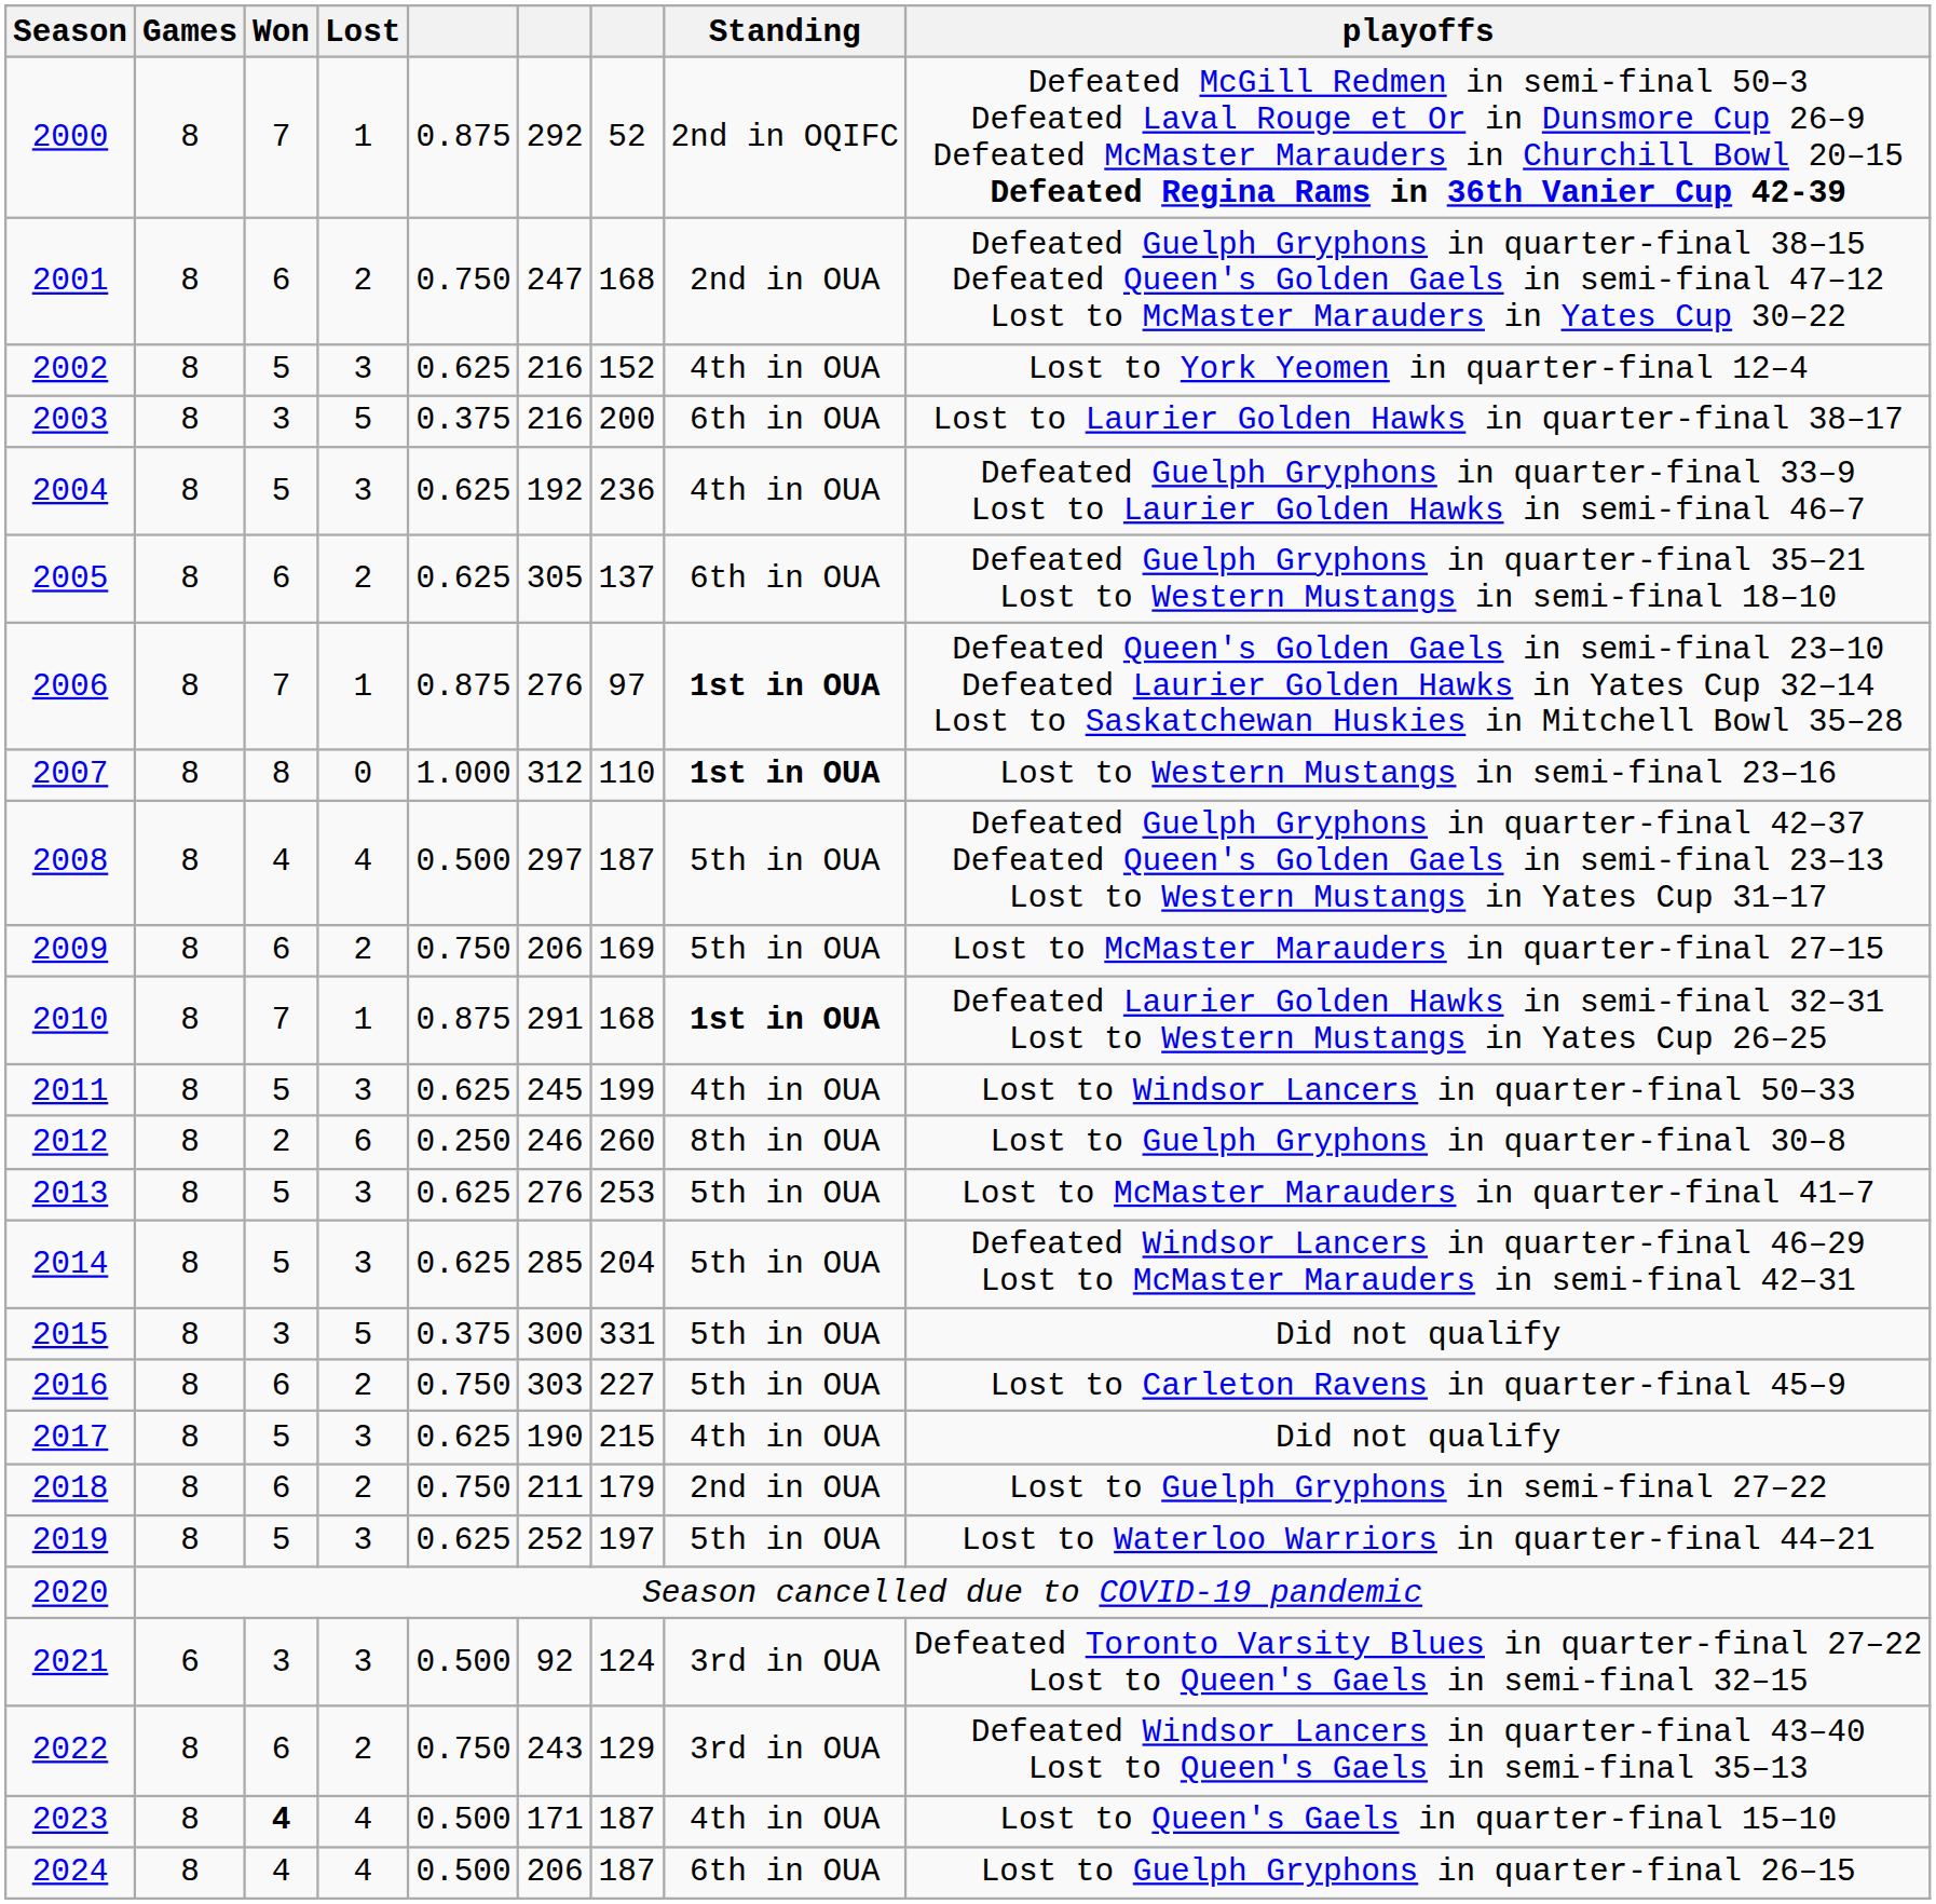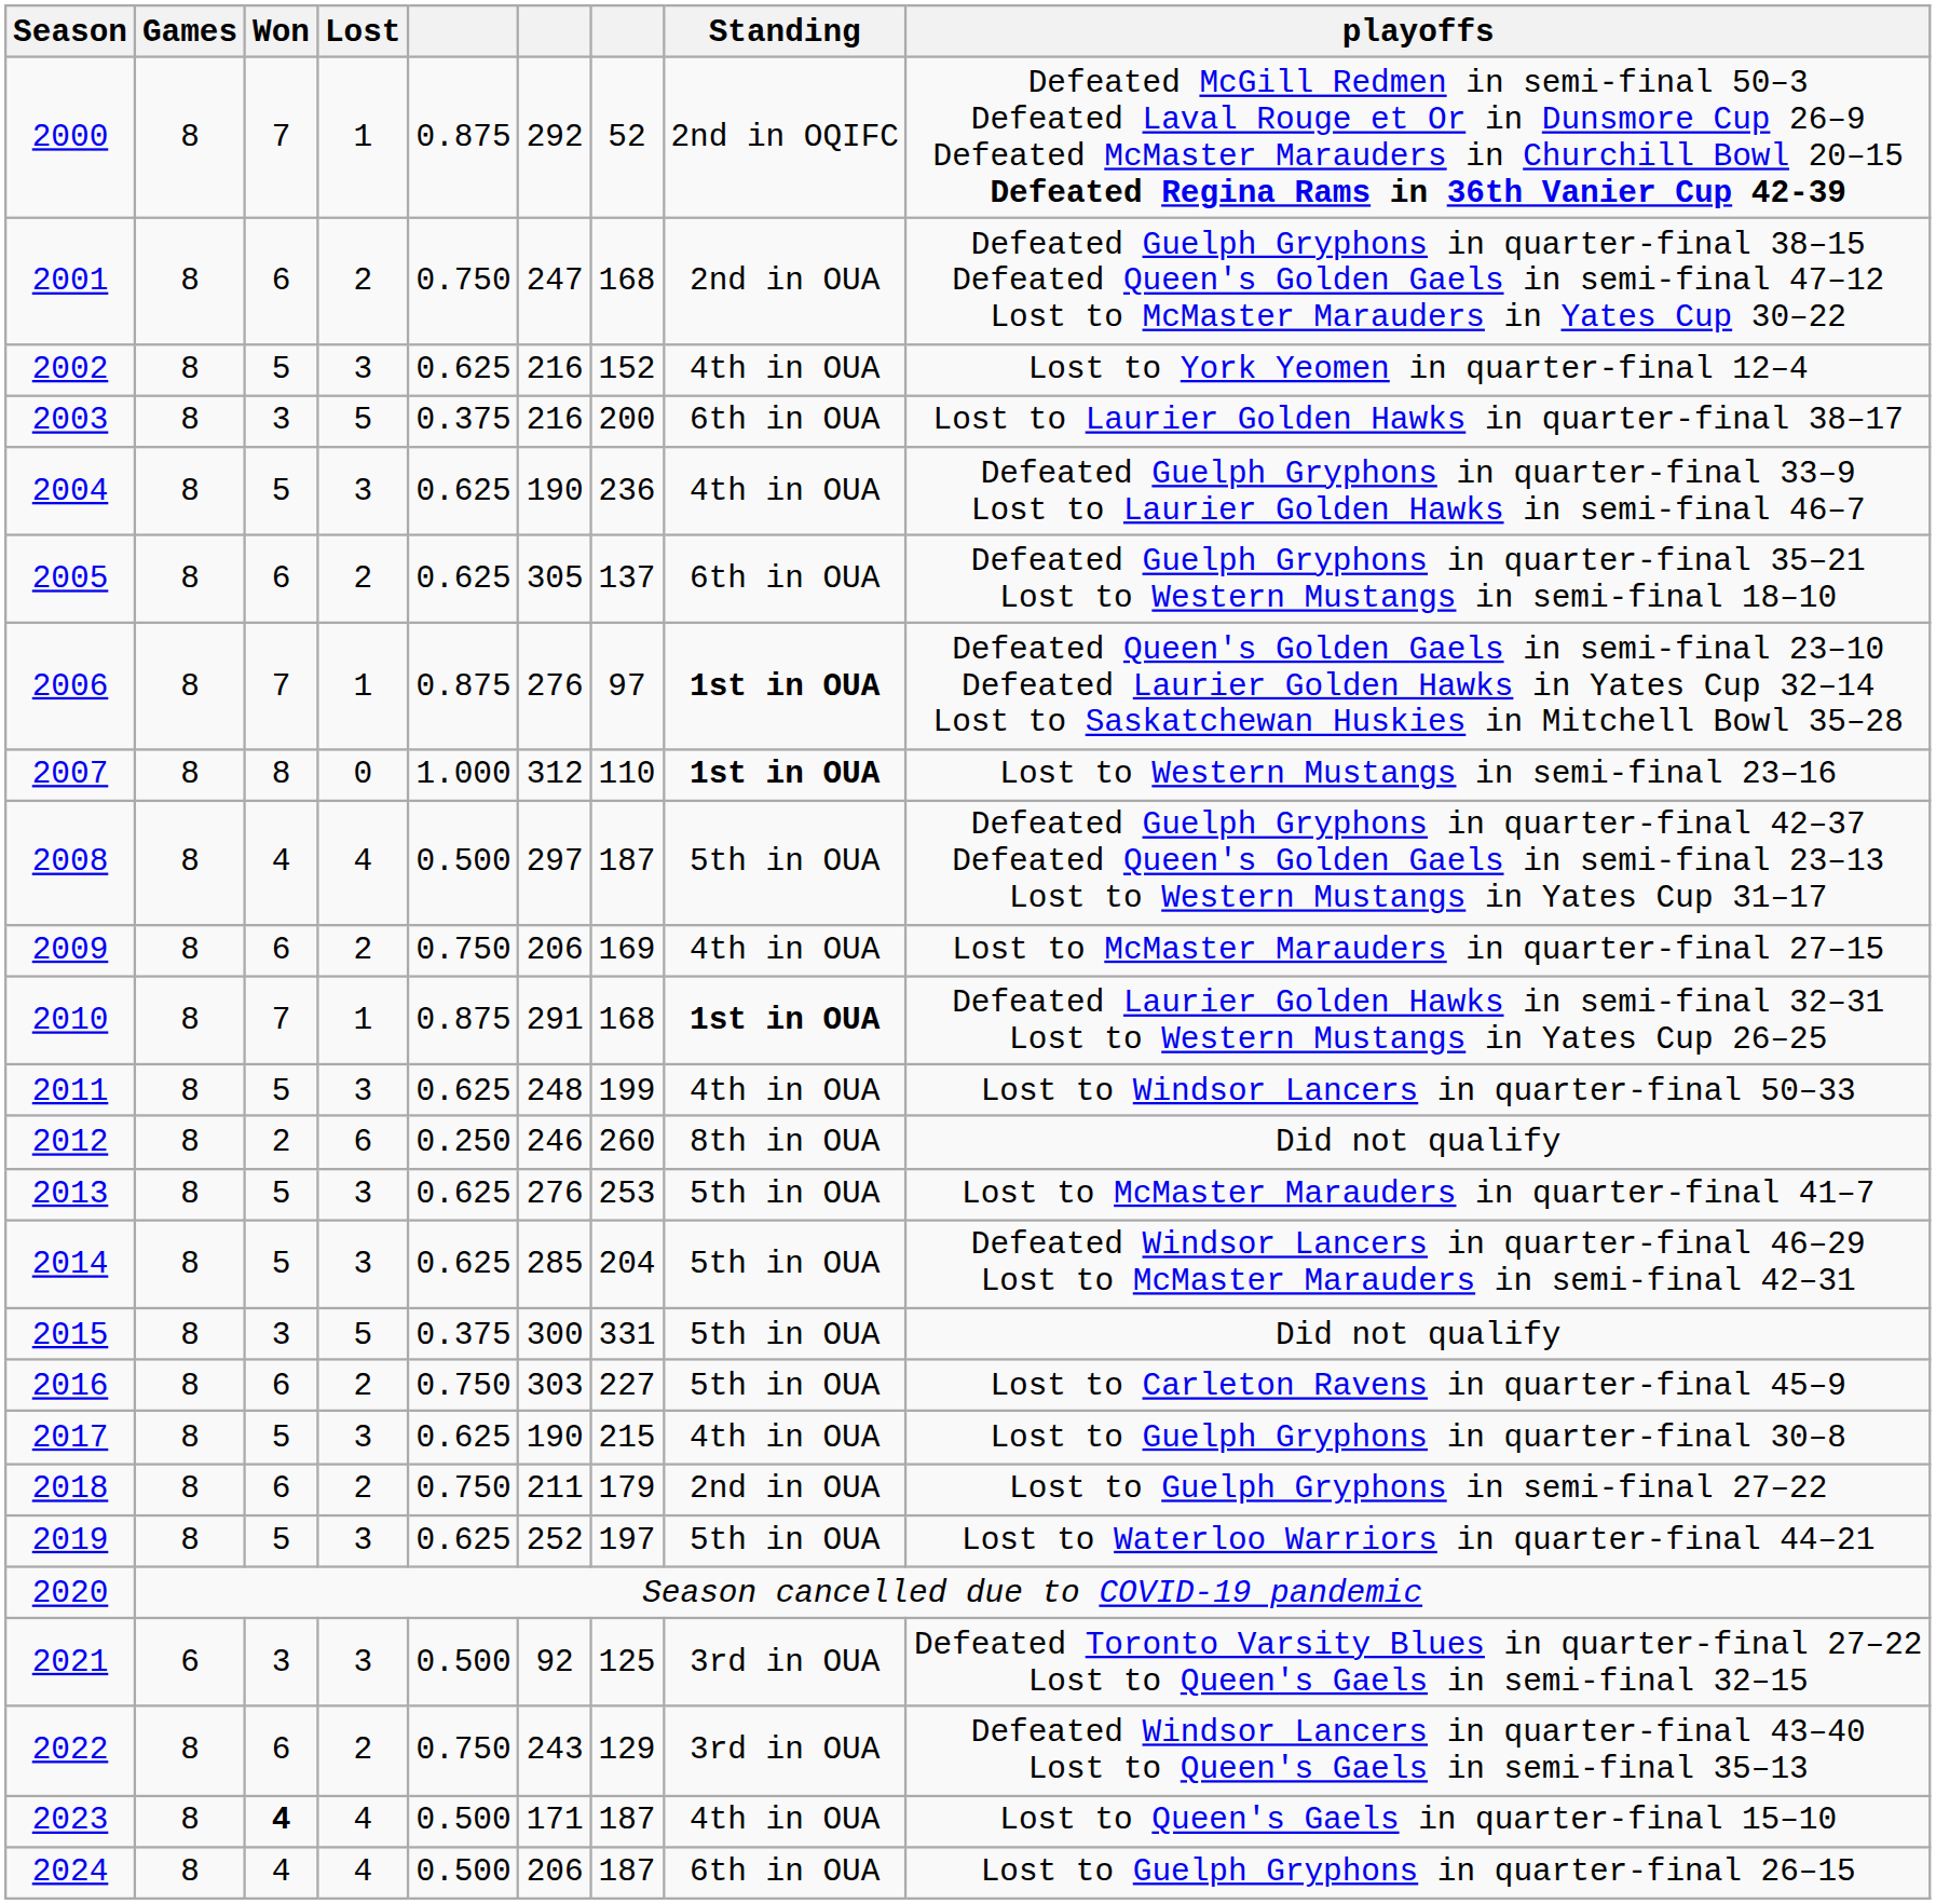 <table class="wikitable" style="text-align:center">
 <tr>
 <th>Season</th>
 <th>Games</th>
 <th>Won</th>
 <th>Lost</th>
 <th></th>
 <th></th>
 <th></th>
 <th>Standing</th>
 <th>playoffs</th>
 </tr>
 <tr align="center">
 <td><a href='#'>2000</a></td>
 <td>8</td>
 <td>7</td>
 <td>1</td>
 <td>0.875</td>
 <td>292</td>
 <td>52</td>
 <td>2nd in OQIFC</td>
 <td>Defeated <a href='#'>McGill Redmen</a> in semi-final 50–3<br>Defeated <a href='#'>Laval Rouge et Or</a> in <a href='#'>Dunsmore Cup</a> 26–9<br>Defeated <a href='#'>McMaster Marauders</a> in <a href='#'>Churchill Bowl</a> 20–15<br><strong>Defeated <a href='#'>Regina Rams</a> in <a href='#'>36th Vanier Cup</a> 42-39</strong></td>
 </tr>
 <tr align="center">
 <td><a href='#'>2001</a></td>
 <td>8</td>
 <td>6</td>
 <td>2</td>
 <td>0.750</td>
 <td>247</td>
 <td>168</td>
 <td>2nd in OUA</td>
 <td>Defeated <a href='#'>Guelph Gryphons</a> in quarter-final 38–15<br>Defeated <a href='#'>Queen's Golden Gaels</a> in semi-final 47–12<br>Lost to <a href='#'>McMaster Marauders</a> in <a href='#'>Yates Cup</a> 30–22</td>
 </tr>
 <tr align="center">
 <td><a href='#'>2002</a></td>
 <td>8</td>
 <td>5</td>
 <td>3</td>
 <td>0.625</td>
 <td>216</td>
 <td>152</td>
 <td>4th in OUA</td>
 <td>Lost to <a href='#'>York Yeomen</a> in quarter-final 12–4</td>
 </tr>
 <tr>
 <td><a href='#'>2003</a></td>
 <td>8</td>
 <td>3</td>
 <td>5</td>
 <td>0.375</td>
 <td>216</td>
 <td>200</td>
 <td>6th in OUA</td>
 <td>Lost to <a href='#'>Laurier Golden Hawks</a> in quarter-final 38–17</td>
 </tr>
 <tr>
 <td><a href='#'>2004</a></td>
 <td>8</td>
 <td>5</td>
 <td>3</td>
 <td>0.625</td>
-<td>192</td>
+<td>190</td>
 <td>236</td>
 <td>4th in OUA</td>
 <td>Defeated <a href='#'>Guelph Gryphons</a> in quarter-final 33–9<br>Lost to <a href='#'>Laurier Golden Hawks</a> in semi-final 46–7</td>
 </tr>
 <tr>
 <td><a href='#'>2005</a></td>
 <td>8</td>
 <td>6</td>
 <td>2</td>
 <td>0.625</td>
 <td>305</td>
 <td>137</td>
 <td>6th in OUA</td>
 <td>Defeated <a href='#'>Guelph Gryphons</a> in quarter-final 35–21<br>Lost to <a href='#'>Western Mustangs</a> in semi-final 18–10</td>
 </tr>
 <tr>
 <td><a href='#'>2006</a></td>
 <td>8</td>
 <td>7</td>
 <td>1</td>
 <td>0.875</td>
 <td>276</td>
 <td>97</td>
 <td><strong>1st in OUA</strong></td>
 <td>Defeated <a href='#'>Queen's Golden Gaels</a> in semi-final 23–10<br>Defeated <a href='#'>Laurier Golden Hawks</a> in Yates Cup 32–14<br>Lost to <a href='#'>Saskatchewan Huskies</a> in Mitchell Bowl 35–28</td>
 </tr>
 <tr>
 <td><a href='#'>2007</a></td>
 <td>8</td>
 <td>8</td>
 <td>0</td>
 <td>1.000</td>
 <td>312</td>
 <td>110</td>
 <td><strong>1st in OUA</strong></td>
 <td>Lost to <a href='#'>Western Mustangs</a> in semi-final 23–16</td>
 </tr>
 <tr>
 <td><a href='#'>2008</a></td>
 <td>8</td>
 <td>4</td>
 <td>4</td>
 <td>0.500</td>
 <td>297</td>
 <td>187</td>
 <td>5th in OUA</td>
 <td>Defeated <a href='#'>Guelph Gryphons</a> in quarter-final 42–37<br>Defeated <a href='#'>Queen's Golden Gaels</a> in semi-final 23–13<br>Lost to <a href='#'>Western Mustangs</a> in Yates Cup 31–17</td>
 </tr>
 <tr>
 <td><a href='#'>2009</a></td>
 <td>8</td>
 <td>6</td>
 <td>2</td>
 <td>0.750</td>
 <td>206</td>
 <td>169</td>
-<td>5th in OUA</td>
+<td>4th in OUA</td>
 <td>Lost to <a href='#'>McMaster Marauders</a> in quarter-final 27–15</td>
 </tr>
 <tr>
 <td><a href='#'>2010</a></td>
 <td>8</td>
 <td>7</td>
 <td>1</td>
 <td>0.875</td>
 <td>291</td>
 <td>168</td>
 <td><strong>1st in OUA</strong></td>
 <td>Defeated <a href='#'>Laurier Golden Hawks</a> in semi-final 32–31<br>Lost to <a href='#'>Western Mustangs</a> in Yates Cup 26–25</td>
 </tr>
 <tr>
 <td><a href='#'>2011</a></td>
 <td>8</td>
 <td>5</td>
 <td>3</td>
 <td>0.625</td>
-<td>245</td>
+<td>248</td>
 <td>199</td>
 <td>4th in OUA</td>
 <td>Lost to <a href='#'>Windsor Lancers</a> in quarter-final 50–33</td>
 </tr>
 <tr>
 <td><a href='#'>2012</a></td>
 <td>8</td>
 <td>2</td>
 <td>6</td>
 <td>0.250</td>
 <td>246</td>
 <td>260</td>
 <td>8th in OUA</td>
-<td>Lost to <a href='#'>Guelph Gryphons</a> in quarter-final 30–8</td>
+<td>Did not qualify</td>
 </tr>
 <tr>
 <td><a href='#'>2013</a></td>
 <td>8</td>
 <td>5</td>
 <td>3</td>
 <td>0.625</td>
 <td>276</td>
 <td>253</td>
 <td>5th in OUA</td>
 <td>Lost to <a href='#'>McMaster Marauders</a> in quarter-final 41–7</td>
 </tr>
 <tr>
 <td><a href='#'>2014</a></td>
 <td>8</td>
 <td>5</td>
 <td>3</td>
 <td>0.625</td>
 <td>285</td>
 <td>204</td>
 <td>5th in OUA</td>
 <td>Defeated <a href='#'>Windsor Lancers</a> in quarter-final 46–29<br> Lost to <a href='#'>McMaster Marauders</a> in semi-final 42–31</td>
 </tr>
 <tr>
 <td><a href='#'>2015</a></td>
 <td>8</td>
 <td>3</td>
 <td>5</td>
 <td>0.375</td>
 <td>300</td>
 <td>331</td>
 <td>5th in OUA</td>
 <td>Did not qualify</td>
 </tr>
 <tr>
 <td><a href='#'>2016</a></td>
 <td>8</td>
 <td>6</td>
 <td>2</td>
 <td>0.750</td>
 <td>303</td>
 <td>227</td>
 <td>5th in OUA</td>
 <td>Lost to <a href='#'>Carleton Ravens</a> in quarter-final 45–9</td>
 </tr>
 <tr>
 <td><a href='#'>2017</a></td>
 <td>8</td>
 <td>5</td>
 <td>3</td>
 <td>0.625</td>
 <td>190</td>
 <td>215</td>
 <td>4th in OUA</td>
-<td>Did not qualify</td>
+<td>Lost to <a href='#'>Guelph Gryphons</a> in quarter-final 30–8</td>
 </tr>
 <tr>
 <td><a href='#'>2018</a></td>
 <td>8</td>
 <td>6</td>
 <td>2</td>
 <td>0.750</td>
 <td>211</td>
 <td>179</td>
 <td>2nd in OUA</td>
 <td>Lost to <a href='#'>Guelph Gryphons</a> in semi-final 27–22</td>
 </tr>
 <tr>
 <td><a href='#'>2019</a></td>
 <td>8</td>
 <td>5</td>
 <td>3</td>
 <td>0.625</td>
 <td>252</td>
 <td>197</td>
 <td>5th in OUA</td>
 <td>Lost to <a href='#'>Waterloo Warriors</a> in quarter-final 44–21</td>
 </tr>
 <tr>
 <td><a href='#'>2020</a></td>
 <td align="center" colSpan="9"><em>Season cancelled due to <a href='#'>COVID-19 pandemic</a></em></td>
 </tr>
 <tr>
 <td><a href='#'>2021</a></td>
 <td>6</td>
 <td>3</td>
 <td>3</td>
 <td>0.500</td>
 <td>92</td>
-<td>124</td>
+<td>125</td>
 <td>3rd in OUA</td>
 <td>Defeated <a href='#'>Toronto Varsity Blues</a> in quarter-final 27–22<br>Lost to <a href='#'>Queen's Gaels</a> in semi-final 32–15</td>
 </tr>
 <tr>
 <td><a href='#'>2022</a></td>
 <td>8</td>
 <td>6</td>
 <td>2</td>
 <td>0.750</td>
 <td>243</td>
 <td>129</td>
 <td>3rd in OUA</td>
 <td>Defeated <a href='#'>Windsor Lancers</a> in quarter-final 43–40<br>Lost to <a href='#'>Queen's Gaels</a> in semi-final 35–13</td>
 </tr>
 <tr>
 <td><a href='#'>2023</a></td>
 <td>8</td>
 <td><strong>4</strong></td>
 <td>4</td>
 <td>0.500</td>
 <td>171</td>
 <td>187</td>
 <td>4th in OUA</td>
 <td>Lost to <a href='#'>Queen's Gaels</a> in quarter-final 15–10</td>
 </tr>
 <tr>
 <td><a href='#'>2024</a></td>
 <td>8</td>
 <td>4</td>
 <td>4</td>
 <td>0.500</td>
 <td>206</td>
 <td>187</td>
 <td>6th in OUA</td>
 <td>Lost to <a href='#'>Guelph Gryphons</a> in quarter-final 26–15</td>
 </tr>
 </table>
